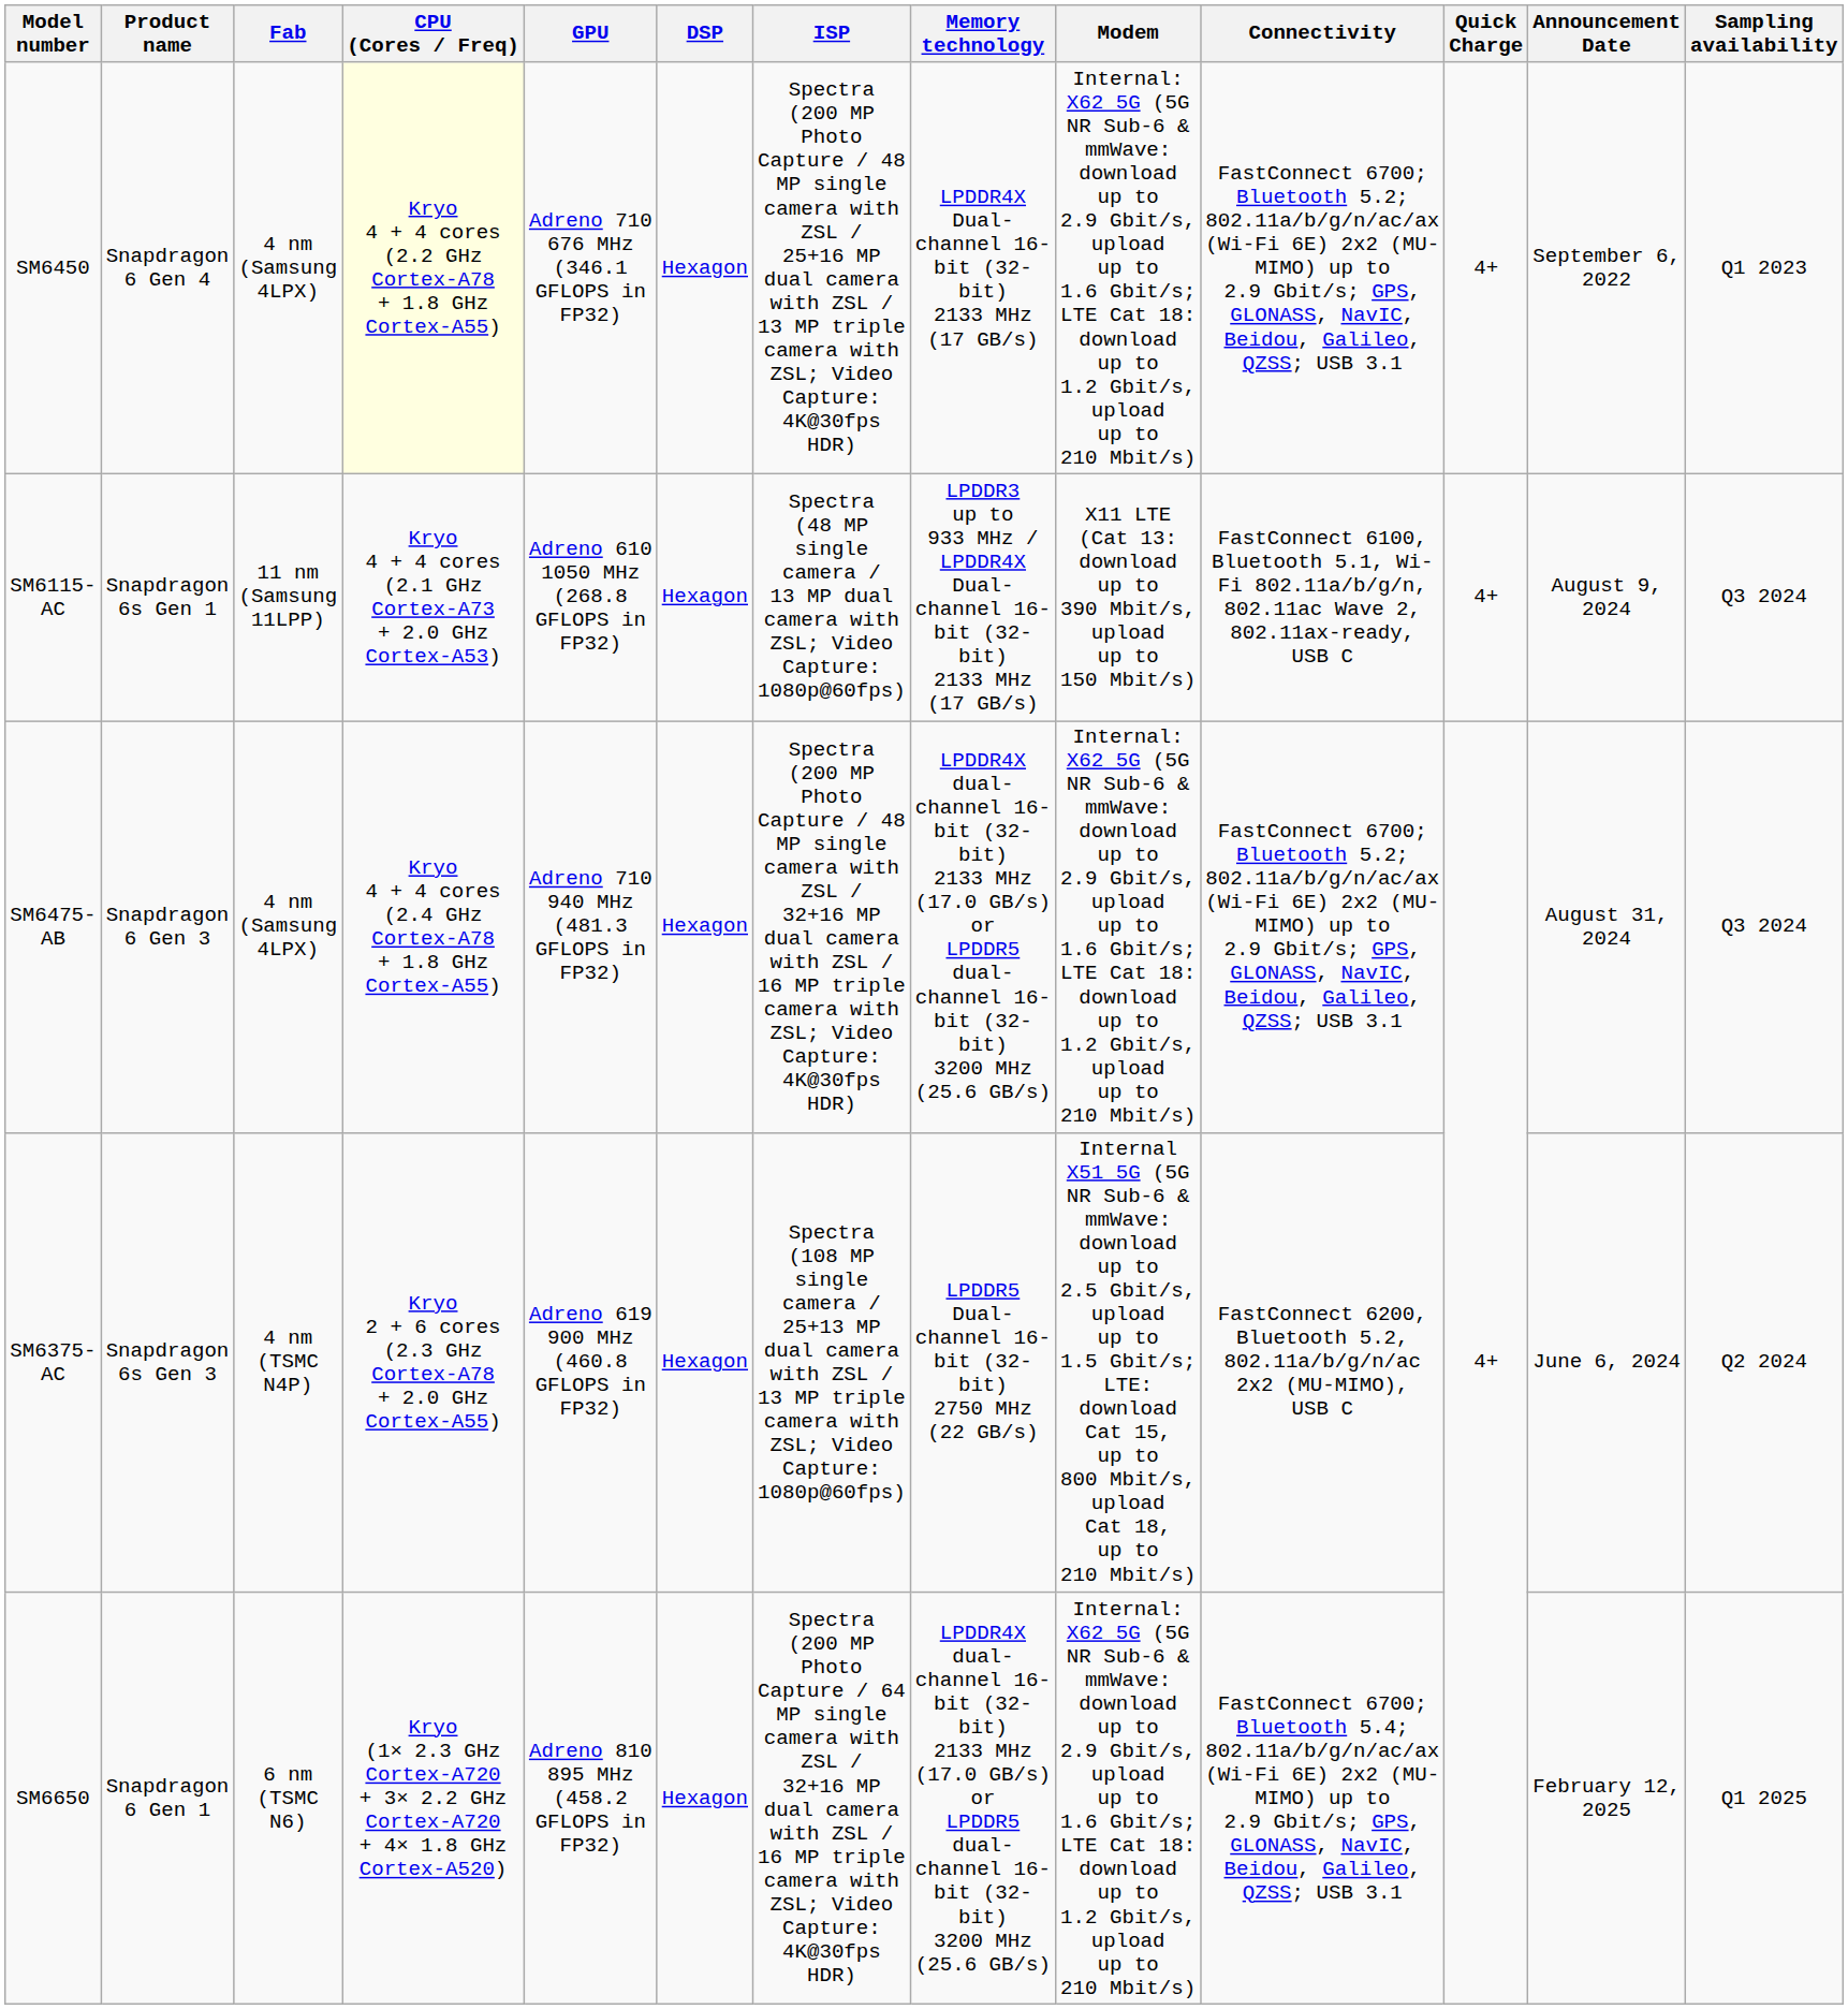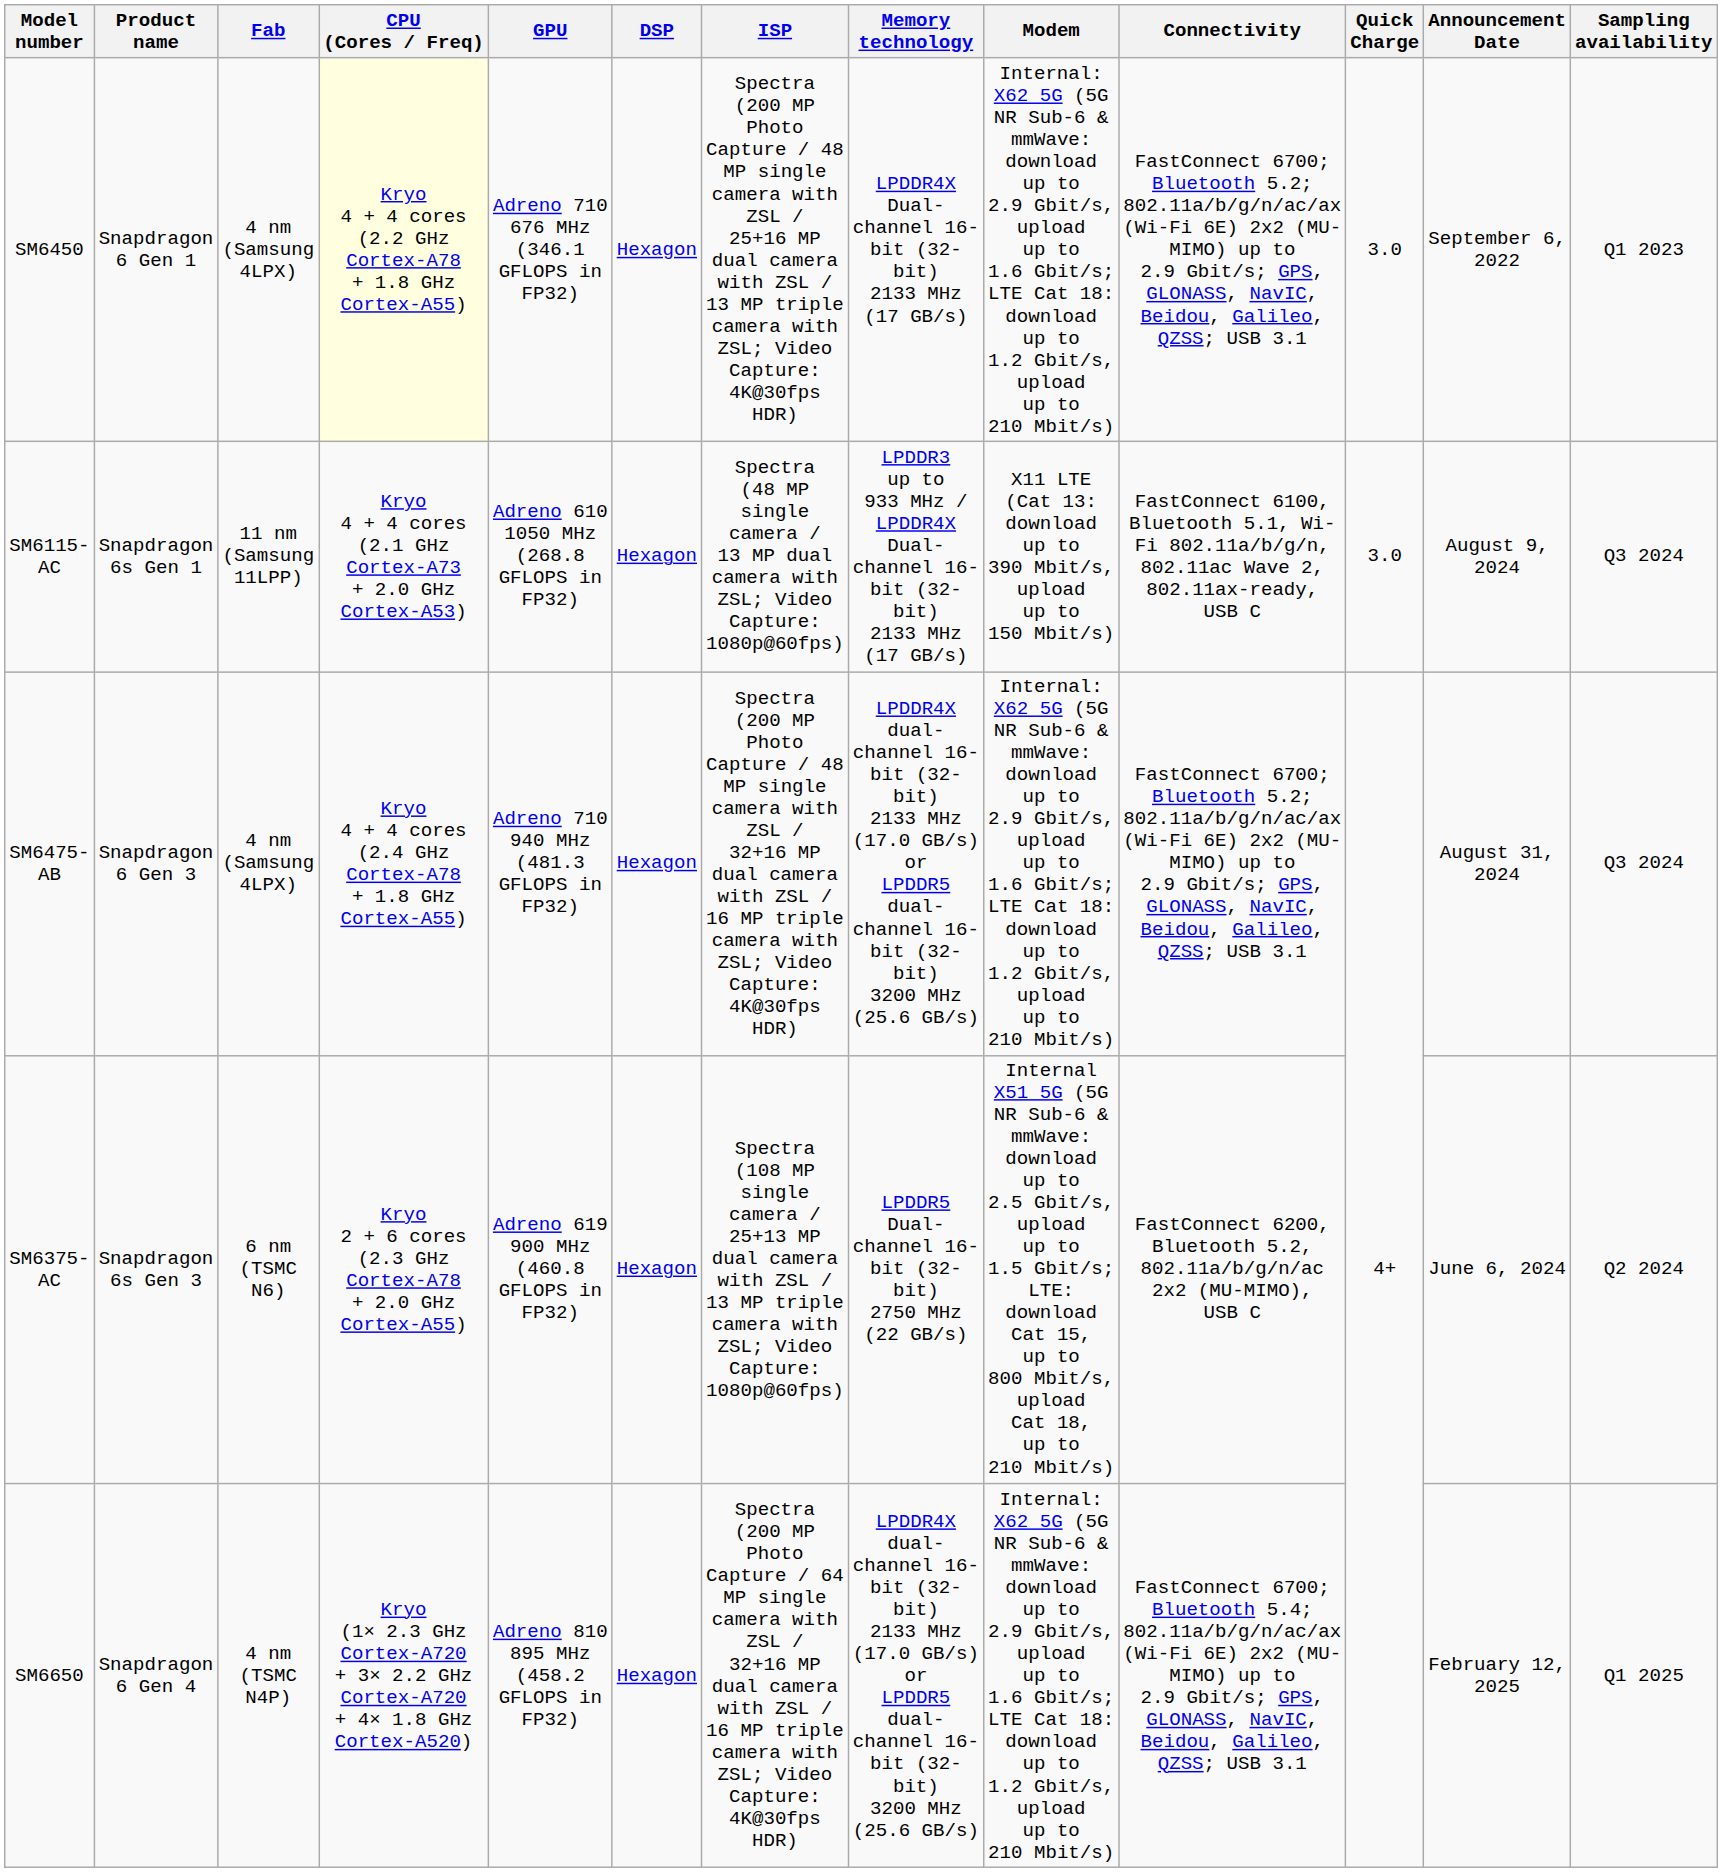 <table class="wikitable sticky-header" style="width:100%; text-align:center">
 <tr>
 <th>Model<br>number</th>
 <th>Product name</th>
 <th><a href='#'>Fab</a></th>
 <th><a href='#'>CPU</a><br>(Cores / Freq)</th>
 <th><a href='#'>GPU</a></th>
 <th><a href='#'>DSP</a></th>
 <th><a href='#'>ISP</a></th>
 <th><a href='#'>Memory technology</a></th>
 <th>Modem</th>
 <th>Connectivity</th>
 <th>Quick Charge</th>
 <th>Announcement Date</th>
 <th>Sampling availability</th>
 </tr>
 <tr>
 <td>SM6450</td>
-<td>Snapdragon 6 Gen 4</td>
+<td>Snapdragon 6 Gen 1</td>
 <td>4 nm (Samsung 4LPX)</td>
 <td style="background: lightyellow;"><a href='#'>Kryo</a><br>4 + 4 cores<br>(2.2 GHz <a href='#'>Cortex-A78</a> <br>+ 1.8 GHz <a href='#'>Cortex-A55</a>)</td>
 <td><a href='#'>Adreno</a> 710 676 MHz (346.1 GFLOPS in FP32)</td>
 <td><a href='#'>Hexagon</a></td>
 <td>Spectra (200 MP Photo Capture / 48 MP single camera with ZSL / 25+16 MP dual camera with ZSL / 13 MP triple camera with ZSL; Video Capture: 4K@30fps HDR)</td>
 <td><a href='#'>LPDDR4X</a> Dual-channel 16-bit (32-bit) 2133 MHz (17 GB/s)</td>
 <td>Internal: <a href='#'>X62 5G</a> (5G NR Sub-6 & mmWave: download up to 2.9 Gbit/s, upload up to 1.6 Gbit/s; LTE Cat 18: download up to 1.2 Gbit/s, upload up to 210 Mbit/s)</td>
 <td>FastConnect 6700; <a href='#'>Bluetooth</a> 5.2; 802.11a/b/g/n/ac/ax (Wi-Fi 6E) 2x2 (MU-MIMO) up to 2.9 Gbit/s; <a href='#'>GPS</a>, <a href='#'>GLONASS</a>, <a href='#'>NavIC</a>, <a href='#'>Beidou</a>, <a href='#'>Galileo</a>, <a href='#'>QZSS</a>; USB 3.1</td>
-<td>4+</td>
+<td>3.0</td>
 <td>September 6, 2022</td>
 <td>Q1 2023</td>
 </tr>
 <tr>
 <td>SM6115-AC</td>
 <td>Snapdragon 6s Gen 1</td>
 <td>11 nm (Samsung 11LPP)</td>
 <td><a href='#'>Kryo</a><br>4 + 4 cores<br>(2.1 GHz <a href='#'>Cortex-A73</a> <br>+ 2.0 GHz <a href='#'>Cortex-A53</a>)</td>
 <td><a href='#'>Adreno</a> 610 1050 MHz (268.8 GFLOPS in FP32)</td>
 <td><a href='#'>Hexagon</a></td>
 <td>Spectra (48 MP single camera / 13 MP dual camera with ZSL; Video Capture: 1080p@60fps)</td>
 <td><a href='#'>LPDDR3</a> up to 933 MHz / <a href='#'>LPDDR4X</a> Dual-channel 16-bit (32-bit) 2133 MHz (17 GB/s)</td>
 <td>X11 LTE (Cat 13: download up to 390 Mbit/s, upload up to 150 Mbit/s)</td>
 <td>FastConnect 6100, Bluetooth 5.1, Wi-Fi 802.11a/b/g/n, 802.11ac Wave 2, 802.11ax-ready, USB C</td>
-<td>4+</td>
+<td>3.0</td>
 <td>August 9, 2024</td>
 <td>Q3 2024</td>
 </tr>
 <tr>
 <td>SM6475-AB</td>
 <td>Snapdragon 6 Gen 3</td>
 <td>4 nm (Samsung 4LPX)</td>
 <td><a href='#'>Kryo</a><br>4 + 4 cores (2.4 GHz <a href='#'>Cortex-A78</a> <br>+ 1.8 GHz <a href='#'>Cortex-A55</a>)</td>
 <td><a href='#'>Adreno</a> 710 940 MHz (481.3 GFLOPS in FP32)</td>
 <td><a href='#'>Hexagon</a></td>
 <td>Spectra (200 MP Photo Capture / 48 MP single camera with ZSL / 32+16 MP dual camera with ZSL / 16 MP triple camera with ZSL; Video Capture: 4K@30fps HDR)</td>
 <td><a href='#'>LPDDR4X</a> dual-channel 16-bit (32-bit) 2133 MHz (17.0 GB/s)<br>or<br><a href='#'>LPDDR5</a> dual-channel 16-bit (32-bit) 3200 MHz (25.6 GB/s)</td>
 <td>Internal: <a href='#'>X62 5G</a> (5G NR Sub-6 & mmWave: download up to 2.9 Gbit/s, upload up to 1.6 Gbit/s; LTE Cat 18: download up to 1.2 Gbit/s, upload up to 210 Mbit/s)</td>
 <td>FastConnect 6700; <a href='#'>Bluetooth</a> 5.2; 802.11a/b/g/n/ac/ax (Wi-Fi 6E) 2x2 (MU-MIMO) up to 2.9 Gbit/s; <a href='#'>GPS</a>, <a href='#'>GLONASS</a>, <a href='#'>NavIC</a>, <a href='#'>Beidou</a>, <a href='#'>Galileo</a>, <a href='#'>QZSS</a>; USB 3.1</td>
 <td rowspan="3">4+</td>
 <td>August 31, 2024</td>
 <td>Q3 2024</td>
 </tr>
 <tr>
 <td>SM6375-AC</td>
 <td>Snapdragon 6s Gen 3</td>
-<td>4 nm (TSMC N4P)</td>
+<td>6 nm (TSMC N6)</td>
 <td><a href='#'>Kryo</a><br>2 + 6 cores<br>(2.3 GHz <a href='#'>Cortex-A78</a> <br>+ 2.0 GHz <a href='#'>Cortex-A55</a>)</td>
 <td><a href='#'>Adreno</a> 619 900 MHz (460.8 GFLOPS in FP32)</td>
 <td><a href='#'>Hexagon</a></td>
 <td>Spectra (108 MP single camera / 25+13 MP dual camera with ZSL / 13 MP triple camera with ZSL; Video Capture: 1080p@60fps)</td>
 <td><a href='#'>LPDDR5</a> Dual-channel 16-bit (32-bit) 2750 MHz (22 GB/s)</td>
 <td>Internal <a href='#'>X51 5G</a> (5G NR Sub-6 & mmWave: download up to 2.5 Gbit/s, upload up to 1.5 Gbit/s; LTE: download Cat 15, up to 800 Mbit/s, upload Cat 18, up to 210 Mbit/s)</td>
 <td>FastConnect 6200, Bluetooth 5.2, 802.11a/b/g/n/ac 2x2 (MU-MIMO), USB C</td>
 <td>June 6, 2024</td>
 <td>Q2 2024</td>
 </tr>
 <tr>
 <td>SM6650</td>
-<td>Snapdragon 6 Gen 1</td>
-<td>6 nm (TSMC N6)</td>
+<td>Snapdragon 6 Gen 4</td>
+<td>4 nm (TSMC N4P)</td>
 <td><a href='#'>Kryo</a><br>(1× 2.3 GHz <a href='#'>Cortex-A720</a> <br>+ 3× 2.2 GHz <a href='#'>Cortex-A720</a> <br>+ 4× 1.8 GHz <a href='#'>Cortex-A520</a>)</td>
 <td><a href='#'>Adreno</a> 810 895 MHz (458.2 GFLOPS in FP32)</td>
 <td><a href='#'>Hexagon</a></td>
 <td>Spectra (200 MP Photo Capture / 64 MP single camera with ZSL / 32+16 MP dual camera with ZSL / 16 MP triple camera with ZSL; Video Capture: 4K@30fps HDR)</td>
 <td><a href='#'>LPDDR4X</a> dual-channel 16-bit (32-bit) 2133 MHz (17.0 GB/s)<br>or<br><a href='#'>LPDDR5</a> dual-channel 16-bit (32-bit) 3200 MHz (25.6 GB/s)</td>
 <td>Internal: <a href='#'>X62 5G</a> (5G NR Sub-6 & mmWave: download up to 2.9 Gbit/s, upload up to 1.6 Gbit/s; LTE Cat 18: download up to 1.2 Gbit/s, upload up to 210 Mbit/s)</td>
 <td>FastConnect 6700; <a href='#'>Bluetooth</a> 5.4; 802.11a/b/g/n/ac/ax (Wi-Fi 6E) 2x2 (MU-MIMO) up to 2.9 Gbit/s; <a href='#'>GPS</a>, <a href='#'>GLONASS</a>, <a href='#'>NavIC</a>, <a href='#'>Beidou</a>, <a href='#'>Galileo</a>, <a href='#'>QZSS</a>; USB 3.1</td>
 <td>February 12, 2025</td>
 <td>Q1 2025</td>
 </tr>
 </table>
